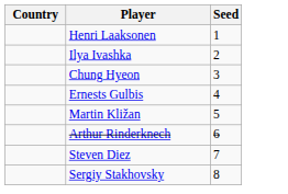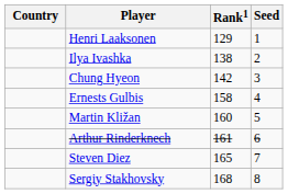 <table class="sortable wikitable">
 <tr>
 <th width="70">Country</th>
 <th width="175">Player</th>
+<th>Rank<sup>1</sup></th>
 <th>Seed</th>
 </tr>
 <tr>
 <td></td>
 <td><a href='#'>Henri Laaksonen</a></td>
+<td>129</td>
 <td>1</td>
 </tr>
 <tr>
 <td></td>
 <td><a href='#'>Ilya Ivashka</a></td>
+<td>138</td>
 <td>2</td>
 </tr>
 <tr>
 <td></td>
 <td><a href='#'>Chung Hyeon</a></td>
+<td>142</td>
 <td>3</td>
 </tr>
 <tr>
 <td></td>
 <td><a href='#'>Ernests Gulbis</a></td>
+<td>158</td>
 <td>4</td>
 </tr>
 <tr>
 <td></td>
 <td><a href='#'>Martin Kližan</a></td>
+<td>160</td>
 <td>5</td>
 </tr>
 <tr>
 <td><s></s></td>
 <td><s><a href='#'>Arthur Rinderknech</a></s></td>
+<td><s>161</s></td>
 <td><s>6</s></td>
 </tr>
 <tr>
 <td></td>
 <td><a href='#'>Steven Diez</a></td>
+<td>165</td>
 <td>7</td>
 </tr>
 <tr>
 <td></td>
 <td><a href='#'>Sergiy Stakhovsky</a></td>
+<td>168</td>
 <td>8</td>
 </tr>
 </table>
